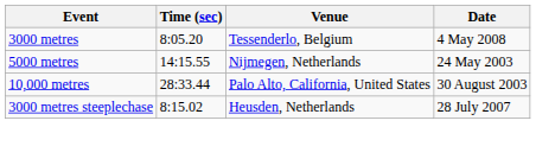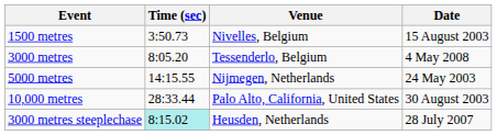 <table class=wikitable>
 <tr>
 <th>Event</th>
 <th>Time (<a href='#'>sec</a>)</th>
 <th>Venue</th>
 <th>Date</th>
+</tr>
+<tr>
+<td><a href='#'>1500 metres</a></td>
+<td>3:50.73</td>
+<td><a href='#'>Nivelles</a>, Belgium</td>
+<td>15 August 2003</td>
 </tr>
 <tr>
 <td><a href='#'>3000 metres</a></td>
 <td>8:05.20</td>
 <td><a href='#'>Tessenderlo</a>, Belgium</td>
 <td>4 May 2008</td>
 </tr>
 <tr>
 <td><a href='#'>5000 metres</a></td>
 <td>14:15.55</td>
 <td><a href='#'>Nijmegen</a>, Netherlands</td>
 <td>24 May 2003</td>
 </tr>
 <tr>
 <td><a href='#'>10,000 metres</a></td>
 <td>28:33.44</td>
 <td><a href='#'>Palo Alto, California</a>, United States</td>
 <td>30 August 2003</td>
 </tr>
 <tr>
 <td><a href='#'>3000 metres steeplechase</a></td>
-<td>8:15.02</td>
+<td style="background: paleturquoise;">8:15.02</td>
 <td><a href='#'>Heusden</a>, Netherlands</td>
 <td>28 July 2007</td>
 </tr>
 </table>
